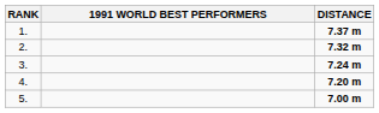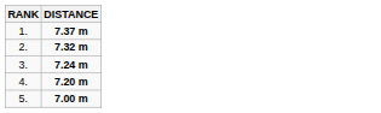 <table class="wikitable" style="border-collapse: collapse; font-size: 90%;">
 <tr>
 <th>RANK</th>
-<th align="center" style="width: 25em">1991 WORLD BEST PERFORMERS</th>
 <th align="center" style="width: 5em">DISTANCE</th>
 </tr>
 <tr>
 <td align="center">1.</td>
-<td></td>
 <td align="center"><strong>7.37 m</strong></td>
 </tr>
 <tr>
 <td align="center">2.</td>
-<td></td>
 <td align="center"><strong>7.32 m</strong></td>
 </tr>
 <tr>
 <td align="center">3.</td>
-<td></td>
 <td align="center"><strong>7.24 m</strong></td>
 </tr>
 <tr>
 <td align="center">4.</td>
-<td></td>
 <td align="center"><strong>7.20 m</strong></td>
 </tr>
 <tr>
 <td align="center">5.</td>
-<td></td>
 <td align="center"><strong>7.00 m</strong></td>
 </tr>
 </table>
